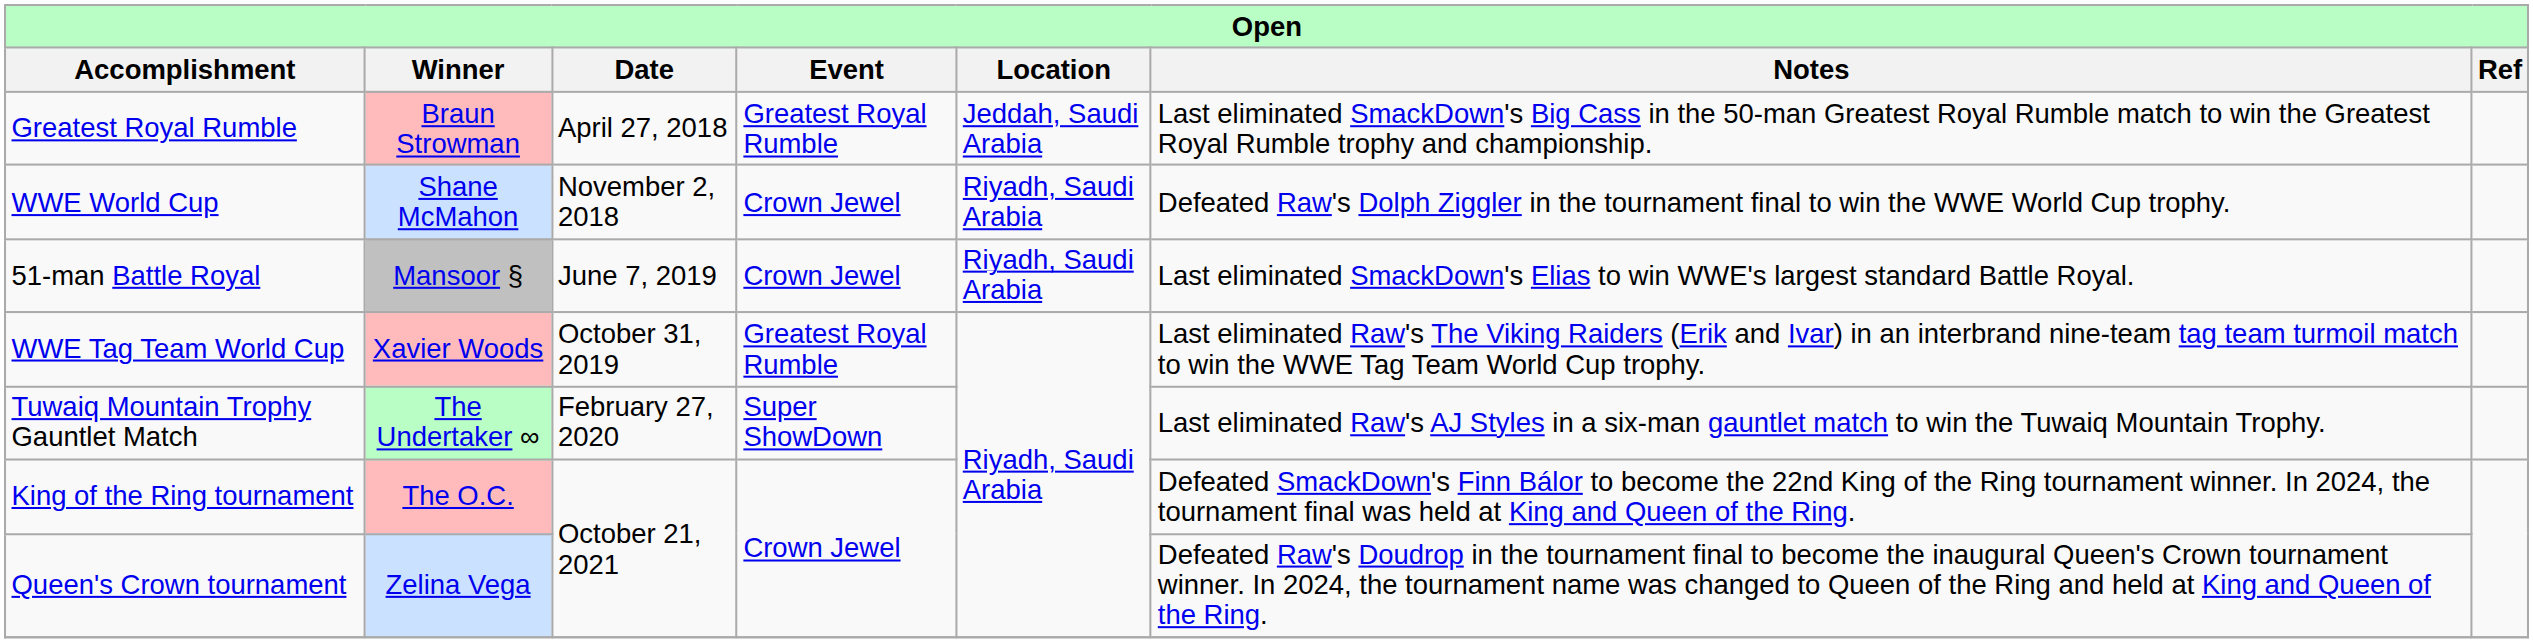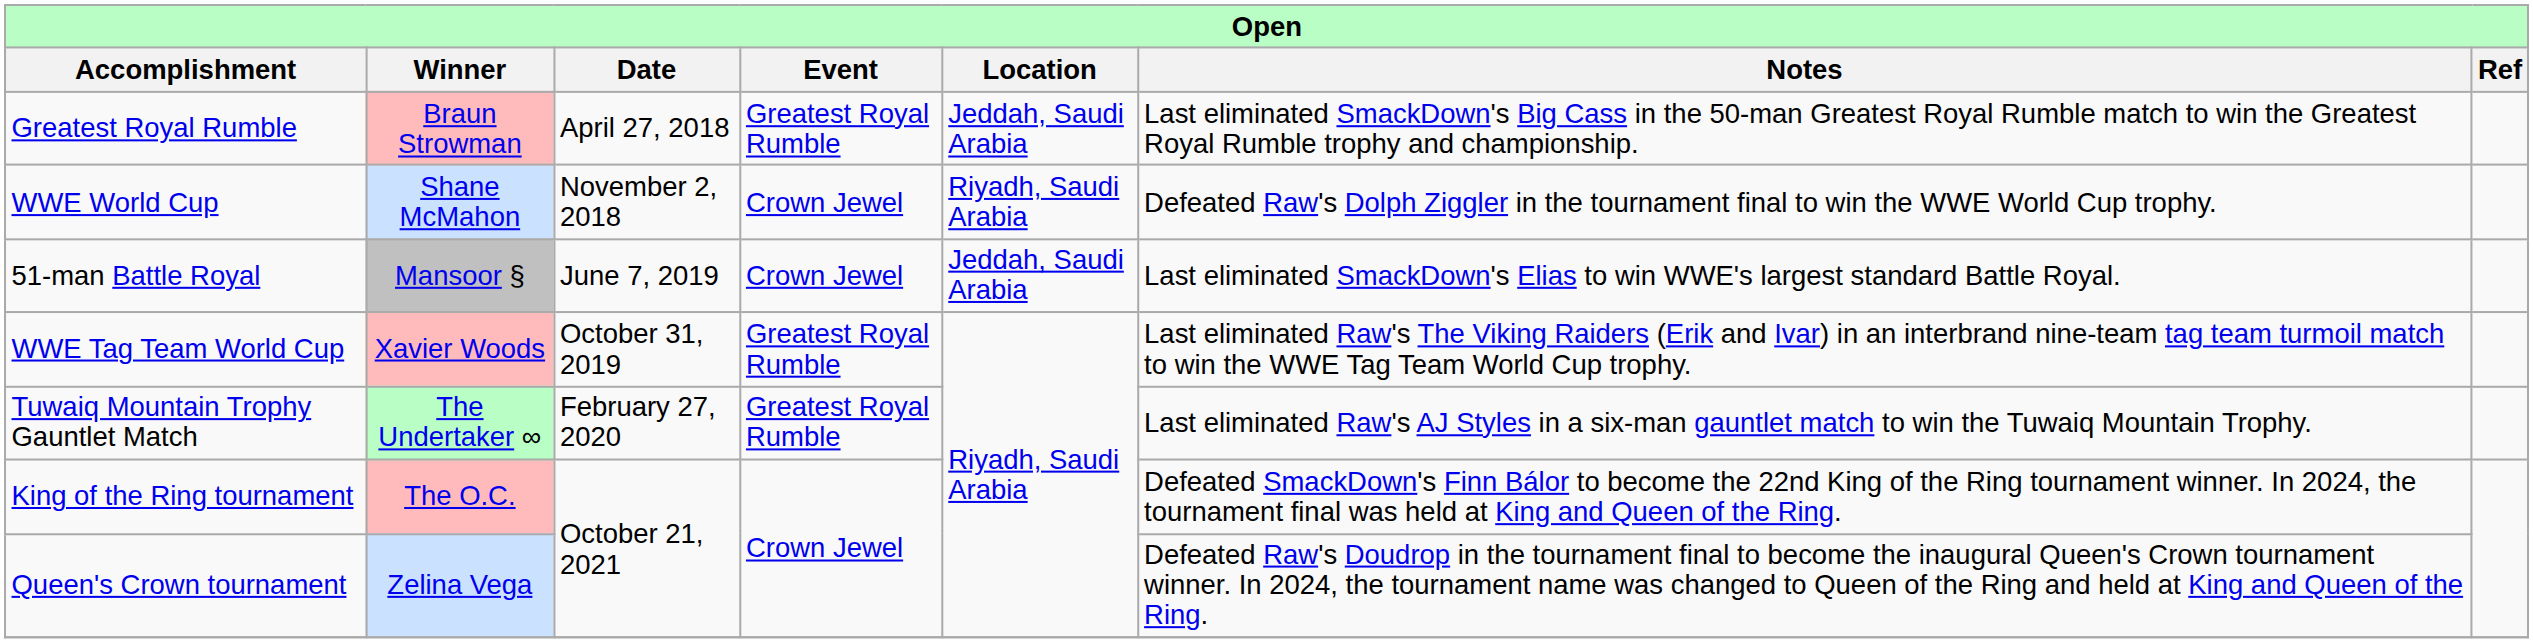 <table class="wikitable" style="font-size: 85%;">
 <tr>
 <th colspan="10" style="background:#B9FFC5;">Open</th>
 </tr>
 <tr>
 <th>Accomplishment</th>
 <th>Winner</th>
 <th>Date</th>
 <th>Event</th>
 <th>Location</th>
 <th>Notes</th>
 <th>Ref</th>
 </tr>
 <tr>
 <td><a href='#'>Greatest Royal Rumble</a></td>
 <td style="background:#FBB;"align=center><a href='#'>Braun Strowman</a> </td>
 <td>April 27, 2018</td>
 <td><a href='#'>Greatest Royal Rumble</a></td>
 <td><a href='#'>Jeddah, Saudi Arabia</a></td>
 <td>Last eliminated <a href='#'>SmackDown</a>'s <a href='#'>Big Cass</a> in the 50-man Greatest Royal Rumble match to win the Greatest Royal Rumble trophy and championship.</td>
 <td></td>
 </tr>
 <tr>
 <td><a href='#'>WWE World Cup</a></td>
 <td style="background:#CAE1FF;"align=center><a href='#'>Shane McMahon</a> </td>
 <td>November 2, 2018</td>
 <td><a href='#'>Crown Jewel</a></td>
 <td><a href='#'>Riyadh, Saudi Arabia</a></td>
 <td align="left">Defeated <a href='#'>Raw</a>'s <a href='#'>Dolph Ziggler</a> in the tournament final to win the WWE World Cup trophy.</td>
 <td></td>
 </tr>
 <tr>
 <td>51-man <a href='#'>Battle Royal</a></td>
 <td style="background:silver;"align=center><a href='#'>Mansoor</a> §</td>
 <td>June 7, 2019</td>
 <td><a href='#'>Crown Jewel</a></td>
-<td><a href='#'>Riyadh, Saudi Arabia</a></td>
+<td><a href='#'>Jeddah, Saudi Arabia</a></td>
 <td>Last eliminated <a href='#'>SmackDown</a>'s <a href='#'>Elias</a> to win WWE's largest standard Battle Royal.</td>
 <td></td>
 </tr>
 <tr>
 <td><a href='#'>WWE Tag Team World Cup</a></td>
 <td style="background:#FBB;"align=center><a href='#'>Xavier Woods</a> </td>
 <td>October 31, 2019</td>
 <td><a href='#'>Greatest Royal Rumble</a></td>
 <td rowspan=4><a href='#'>Riyadh, Saudi Arabia</a></td>
 <td>Last eliminated <a href='#'>Raw</a>'s <a href='#'>The Viking Raiders</a> (<a href='#'>Erik</a> and <a href='#'>Ivar</a>) in an interbrand nine-team <a href='#'>tag team turmoil match</a> to win the WWE Tag Team World Cup trophy.</td>
 <td></td>
 </tr>
 <tr>
 <td><a href='#'>Tuwaiq Mountain Trophy</a> Gauntlet Match</td>
 <td style="background:#B9FFC5;"align=center><a href='#'>The Undertaker</a> ∞</td>
 <td>February 27, 2020</td>
-<td><a href='#'>Super ShowDown</a></td>
+<td><a href='#'>Greatest Royal Rumble</a></td>
 <td>Last eliminated <a href='#'>Raw</a>'s <a href='#'>AJ Styles</a> in a six-man <a href='#'>gauntlet match</a> to win the Tuwaiq Mountain Trophy.</td>
 <td></td>
 </tr>
 <tr>
 <td><a href='#'>King of the Ring tournament</a></td>
 <td style="background:#FBB;"align=center><a href='#'>The O.C.</a><br> </td>
 <td rowspan=2>October 21, 2021</td>
 <td rowspan=2><a href='#'>Crown Jewel</a></td>
 <td align="left">Defeated <a href='#'>SmackDown</a>'s <a href='#'>Finn Bálor</a> to become the 22nd King of the Ring tournament winner. In 2024, the tournament final was held at <a href='#'>King and Queen of the Ring</a>.</td>
 <td rowspan=2></td>
 </tr>
 <tr>
 <td><a href='#'>Queen's Crown tournament</a></td>
 <td style="background:#CAE1FF;"align=center><a href='#'>Zelina Vega</a> </td>
 <td align="left">Defeated <a href='#'>Raw</a>'s <a href='#'>Doudrop</a> in the tournament final to become the inaugural Queen's Crown tournament winner. In 2024, the tournament name was changed to Queen of the Ring and held at <a href='#'>King and Queen of the Ring</a>.</td>
 </tr>
 <tr>
 </tr>
 </table>
